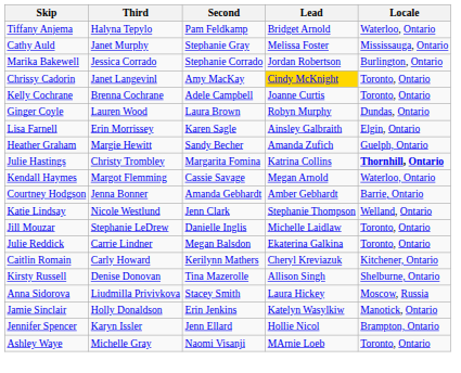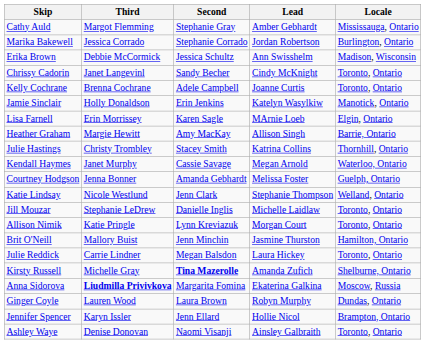 <table class=wikitable>
 <tr>
 <th>Skip</th>
 <th>Third</th>
 <th>Second</th>
 <th>Lead</th>
 <th>Locale</th>
 </tr>
 <tr>
-<td><a href='#'>Tiffany Anjema</a></td>
-<td><a href='#'>Halyna Tepylo</a></td>
-<td><a href='#'>Pam Feldkamp</a></td>
-<td><a href='#'>Bridget Arnold</a></td>
-<td> <a href='#'>Waterloo</a>, <a href='#'>Ontario</a></td>
-</tr>
-<tr>
 <td><a href='#'>Cathy Auld</a></td>
-<td><a href='#'>Janet Murphy</a></td>
+<td><a href='#'>Margot Flemming</a></td>
 <td><a href='#'>Stephanie Gray</a></td>
-<td><a href='#'>Melissa Foster</a></td>
+<td><a href='#'>Amber Gebhardt</a></td>
 <td> <a href='#'>Mississauga</a>, <a href='#'>Ontario</a></td>
 </tr>
 <tr>
 <td><a href='#'>Marika Bakewell</a></td>
 <td><a href='#'>Jessica Corrado</a></td>
 <td><a href='#'>Stephanie Corrado</a></td>
 <td><a href='#'>Jordan Robertson</a></td>
 <td> <a href='#'>Burlington</a>, <a href='#'>Ontario</a></td>
 </tr>
 <tr>
+<td><a href='#'>Erika Brown</a></td>
+<td><a href='#'>Debbie McCormick</a></td>
+<td><a href='#'>Jessica Schultz</a></td>
+<td><a href='#'>Ann Swisshelm</a></td>
+<td> <a href='#'>Madison</a>, <a href='#'>Wisconsin</a></td>
+</tr>
+<tr>
 <td><a href='#'>Chrissy Cadorin</a></td>
 <td><a href='#'>Janet Langevinl</a></td>
-<td><a href='#'>Amy MacKay</a></td>
-<td style="background: gold;"><a href='#'>Cindy McKnight</a></td>
+<td><a href='#'>Sandy Becher</a></td>
+<td><a href='#'>Cindy McKnight</a></td>
 <td> <a href='#'>Toronto</a>, <a href='#'>Ontario</a></td>
 </tr>
 <tr>
 <td><a href='#'>Kelly Cochrane</a></td>
 <td><a href='#'>Brenna Cochrane</a></td>
 <td><a href='#'>Adele Campbell</a></td>
 <td><a href='#'>Joanne Curtis</a></td>
 <td> <a href='#'>Toronto</a>, <a href='#'>Ontario</a></td>
 </tr>
 <tr>
-<td><a href='#'>Ginger Coyle</a></td>
-<td><a href='#'>Lauren Wood</a></td>
-<td><a href='#'>Laura Brown</a></td>
-<td><a href='#'>Robyn Murphy</a></td>
-<td> <a href='#'>Dundas</a>, <a href='#'>Ontario</a></td>
+<td><a href='#'>Jamie Sinclair</a></td>
+<td><a href='#'>Holly Donaldson</a></td>
+<td><a href='#'>Erin Jenkins</a></td>
+<td><a href='#'>Katelyn Wasylkiw</a></td>
+<td> <a href='#'>Manotick</a>, <a href='#'>Ontario</a></td>
 </tr>
 <tr>
 <td><a href='#'>Lisa Farnell</a></td>
 <td><a href='#'>Erin Morrissey</a></td>
 <td><a href='#'>Karen Sagle</a></td>
-<td><a href='#'>Ainsley Galbraith</a></td>
+<td><a href='#'>MArnie Loeb</a></td>
 <td> <a href='#'>Elgin</a>, <a href='#'>Ontario</a></td>
 </tr>
 <tr>
 <td><a href='#'>Heather Graham</a></td>
 <td><a href='#'>Margie Hewitt</a></td>
-<td><a href='#'>Sandy Becher</a></td>
-<td><a href='#'>Amanda Zufich</a></td>
-<td> <a href='#'>Guelph, Ontario</a></td>
+<td><a href='#'>Amy MacKay</a></td>
+<td><a href='#'>Allison Singh</a></td>
+<td> <a href='#'>Barrie, Ontario</a></td>
 </tr>
 <tr>
 <td><a href='#'>Julie Hastings</a></td>
 <td><a href='#'>Christy Trombley</a></td>
-<td><a href='#'>Margarita Fomina</a></td>
+<td><a href='#'>Stacey Smith</a></td>
 <td><a href='#'>Katrina Collins</a></td>
-<td><strong> <a href='#'>Thornhill</a>, <a href='#'>Ontario</a></strong></td>
+<td> <a href='#'>Thornhill</a>, <a href='#'>Ontario</a></td>
 </tr>
 <tr>
 <td><a href='#'>Kendall Haymes</a></td>
-<td><a href='#'>Margot Flemming</a></td>
+<td><a href='#'>Janet Murphy</a></td>
 <td><a href='#'>Cassie Savage</a></td>
 <td><a href='#'>Megan Arnold</a></td>
 <td> <a href='#'>Waterloo, Ontario</a></td>
 </tr>
 <tr>
 <td><a href='#'>Courtney Hodgson</a></td>
 <td><a href='#'>Jenna Bonner</a></td>
 <td><a href='#'>Amanda Gebhardt</a></td>
-<td><a href='#'>Amber Gebhardt</a></td>
-<td> <a href='#'>Barrie, Ontario</a></td>
+<td><a href='#'>Melissa Foster</a></td>
+<td> <a href='#'>Guelph, Ontario</a></td>
 </tr>
 <tr>
 <td><a href='#'>Katie Lindsay</a></td>
 <td><a href='#'>Nicole Westlund</a></td>
 <td><a href='#'>Jenn Clark</a></td>
 <td><a href='#'>Stephanie Thompson</a></td>
 <td> <a href='#'>Welland</a>, <a href='#'>Ontario</a></td>
 </tr>
 <tr>
 <td><a href='#'>Jill Mouzar</a></td>
 <td><a href='#'>Stephanie LeDrew</a></td>
 <td><a href='#'>Danielle Inglis</a></td>
 <td><a href='#'>Michelle Laidlaw</a></td>
 <td> <a href='#'>Toronto</a>, <a href='#'>Ontario</a></td>
 </tr>
 <tr>
+<td><a href='#'>Allison Nimik</a></td>
+<td><a href='#'>Katie Pringle</a></td>
+<td><a href='#'>Lynn Kreviazuk</a></td>
+<td><a href='#'>Morgan Court</a></td>
+<td> <a href='#'>Toronto</a>, <a href='#'>Ontario</a></td>
+</tr>
+<tr>
+<td><a href='#'>Brit O'Neill</a></td>
+<td><a href='#'>Mallory Buist</a></td>
+<td><a href='#'>Jenn Minchin</a></td>
+<td><a href='#'>Jasmine Thurston</a></td>
+<td> <a href='#'>Hamilton, Ontario</a></td>
+</tr>
+<tr>
 <td><a href='#'>Julie Reddick</a></td>
 <td><a href='#'>Carrie Lindner</a></td>
 <td><a href='#'>Megan Balsdon</a></td>
-<td><a href='#'>Ekaterina Galkina</a></td>
+<td><a href='#'>Laura Hickey</a></td>
 <td> <a href='#'>Toronto</a>, <a href='#'>Ontario</a></td>
 </tr>
 <tr>
-<td><a href='#'>Caitlin Romain</a></td>
-<td><a href='#'>Carly Howard</a></td>
-<td><a href='#'>Kerilynn Mathers</a></td>
-<td><a href='#'>Cheryl Kreviazuk</a></td>
-<td> <a href='#'>Kitchener, Ontario</a></td>
-</tr>
-<tr>
 <td><a href='#'>Kirsty Russell</a></td>
-<td><a href='#'>Denise Donovan</a></td>
-<td><a href='#'>Tina Mazerolle</a></td>
-<td><a href='#'>Allison Singh</a></td>
+<td><a href='#'>Michelle Gray</a></td>
+<td><strong><a href='#'>Tina Mazerolle</a></strong></td>
+<td><a href='#'>Amanda Zufich</a></td>
 <td> <a href='#'>Shelburne, Ontario</a></td>
 </tr>
 <tr>
 <td><a href='#'>Anna Sidorova</a></td>
-<td><a href='#'>Liudmilla Privivkova</a></td>
-<td><a href='#'>Stacey Smith</a></td>
-<td><a href='#'>Laura Hickey</a></td>
+<td><strong><a href='#'>Liudmilla Privivkova</a></strong></td>
+<td><a href='#'>Margarita Fomina</a></td>
+<td><a href='#'>Ekaterina Galkina</a></td>
 <td> <a href='#'>Moscow</a>, <a href='#'>Russia</a></td>
 </tr>
 <tr>
-<td><a href='#'>Jamie Sinclair</a></td>
-<td><a href='#'>Holly Donaldson</a></td>
-<td><a href='#'>Erin Jenkins</a></td>
-<td><a href='#'>Katelyn Wasylkiw</a></td>
-<td> <a href='#'>Manotick</a>, <a href='#'>Ontario</a></td>
+<td><a href='#'>Ginger Coyle</a></td>
+<td><a href='#'>Lauren Wood</a></td>
+<td><a href='#'>Laura Brown</a></td>
+<td><a href='#'>Robyn Murphy</a></td>
+<td> <a href='#'>Dundas</a>, <a href='#'>Ontario</a></td>
 </tr>
 <tr>
 <td><a href='#'>Jennifer Spencer</a></td>
 <td><a href='#'>Karyn Issler</a></td>
 <td><a href='#'>Jenn Ellard</a></td>
 <td><a href='#'>Hollie Nicol</a></td>
 <td> <a href='#'>Brampton, Ontario</a></td>
 </tr>
 <tr>
 <td><a href='#'>Ashley Waye</a></td>
-<td><a href='#'>Michelle Gray</a></td>
+<td><a href='#'>Denise Donovan</a></td>
 <td><a href='#'>Naomi Visanji</a></td>
-<td><a href='#'>MArnie Loeb</a></td>
+<td><a href='#'>Ainsley Galbraith</a></td>
 <td> <a href='#'>Toronto</a>, <a href='#'>Ontario</a></td>
 </tr>
 </table>
